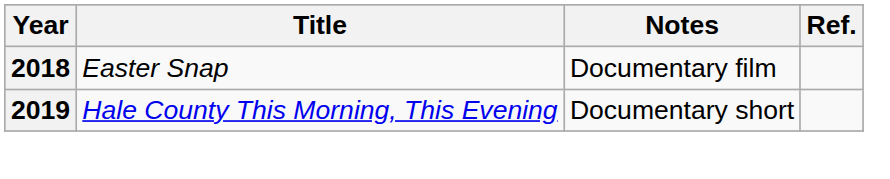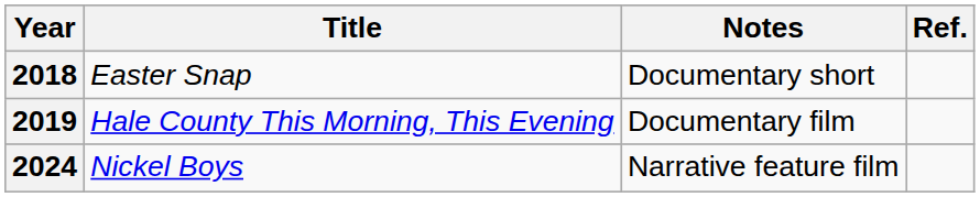 <table class="wikitable sortable plainrowheaders">
 <tr>
 <th scope="col">Year</th>
 <th scope="col">Title</th>
 <th scope="col">Notes</th>
 <th scope="col">Ref.</th>
 </tr>
 <tr>
 <th scope="row">2018</th>
 <td><em>Easter Snap</em></td>
-<td>Documentary film</td>
+<td>Documentary short</td>
 <td align="center"></td>
 </tr>
 <tr>
 <th scope="row">2019</th>
 <td><em><a href='#'>Hale County This Morning, This Evening</a></em></td>
-<td>Documentary short</td>
+<td>Documentary film</td>
+<td align="center"></td>
+</tr>
+<tr>
+<th scope="row">2024</th>
+<td><em><a href='#'>Nickel Boys</a></em></td>
+<td>Narrative feature film</td>
 <td align="center"></td>
 </tr>
 </table>
